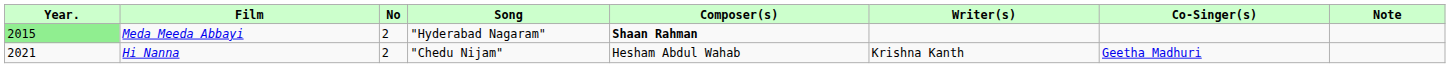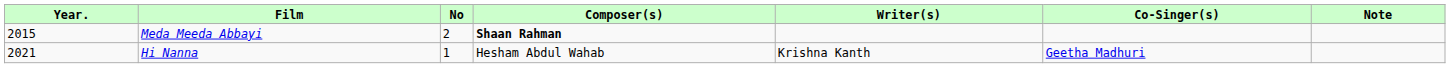 <table class="wikitable plainrowheaders" style="width:100%;" textcolor:#000;">
 <tr style="background:#cfc; text-align:center;">
 <td scope="col" style="width:8%;"><strong>Year.</strong></td>
 <td scope="col" style="width:18%;"><strong>Film</strong></td>
 <td scope="col" style="width:2%;"><strong>No</strong></td>
-<td scope="col" style="width:14%;"><strong>Song</strong></td>
 <td scope="col" style="width:18%;"><strong>Composer(s)</strong></td>
 <td scope="col" style="width:16%;"><strong>Writer(s)</strong></td>
 <td scope="col" style="width:16%;"><strong>Co-Singer(s)</strong></td>
 <td scope="col" style="width:8%;"><strong>Note</strong></td>
 </tr>
 <tr>
-<td style="background: lightgreen;">2015</td>
+<td>2015</td>
 <td><em><a href='#'>Meda Meeda Abbayi</a></em></td>
 <td>2</td>
-<td>"Hyderabad Nagaram"</td>
 <td><strong>Shaan Rahman</strong></td>
 <td></td>
 <td></td>
 <td></td>
 </tr>
 <tr>
 <td>2021</td>
 <td><em><a href='#'>Hi Nanna</a></em></td>
-<td>2</td>
-<td>"Chedu Nijam"</td>
+<td>1</td>
 <td>Hesham Abdul Wahab</td>
 <td>Krishna Kanth</td>
 <td><a href='#'>Geetha Madhuri</a></td>
 <td></td>
 </tr>
 </table>
